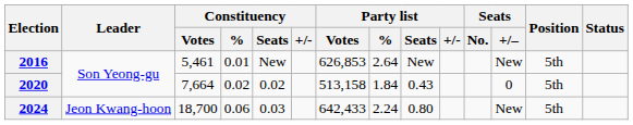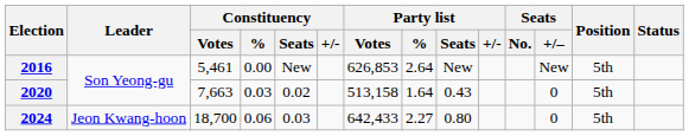 <table class="wikitable" style="text-align:center">
 <tr>
 <th rowspan="2">Election</th>
 <th rowspan="2">Leader</th>
 <th colspan="4">Constituency</th>
 <th colspan="4">Party list</th>
 <th colspan="2">Seats</th>
 <th rowspan="2">Position</th>
 <th rowspan="2">Status</th>
 </tr>
 <tr>
 <th>Votes</th>
 <th>%</th>
 <th>Seats</th>
 <th>+/-</th>
 <th>Votes</th>
 <th>%</th>
 <th>Seats</th>
 <th>+/-</th>
 <th>No.</th>
 <th>+/–</th>
 </tr>
 <tr>
 <th><a href='#'>2016</a></th>
 <td rowspan="2"><a href='#'>Son Yeong-gu</a></td>
 <td>5,461</td>
-<td>0.01</td>
+<td>0.00</td>
 <td>New</td>
 <td></td>
 <td>626,853</td>
 <td>2.64</td>
 <td>New</td>
 <td></td>
 <td></td>
 <td>New</td>
 <td> 5th</td>
 <td></td>
 </tr>
 <tr>
 <th><a href='#'>2020</a></th>
-<td>7,664</td>
-<td>0.02</td>
+<td>7,663</td>
+<td>0.03</td>
 <td> 0.02</td>
 <td></td>
 <td>513,158</td>
-<td>1.84</td>
+<td>1.64</td>
 <td> 0.43</td>
 <td></td>
 <td></td>
 <td> 0</td>
 <td> 5th</td>
 <td></td>
 </tr>
 <tr>
 <th><a href='#'>2024</a></th>
 <td><a href='#'>Jeon Kwang-hoon</a></td>
 <td>18,700</td>
 <td>0.06</td>
 <td> 0.03</td>
 <td></td>
 <td>642,433</td>
-<td>2.24</td>
+<td>2.27</td>
 <td> 0.80</td>
 <td></td>
 <td></td>
-<td>New</td>
+<td> 0</td>
 <td> 5th</td>
 <td></td>
 </tr>
 </table>
